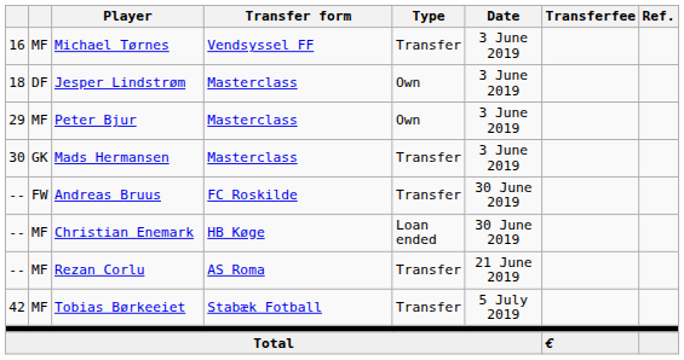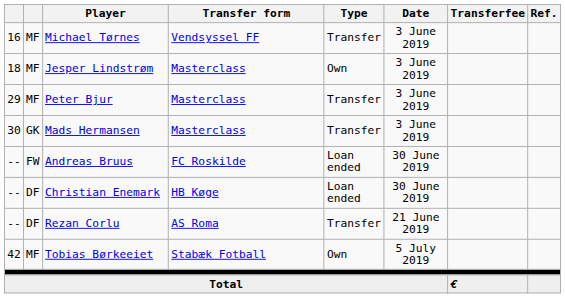 <table class="wikitable plainrowheaders sortable" style="font-size:95%">
 <tr>
 <th></th>
 <th></th>
 <th scope="col" style="width:200px;">Player</th>
 <th scope="col" style="width:250px;">Transfer form</th>
 <th>Type</th>
 <th scope="col" style="width:100px;">Date</th>
 <th>Transferfee</th>
 <th>Ref.</th>
 </tr>
 <tr>
 <td align="center">16</td>
 <td align="center">MF</td>
 <td> <a href='#'>Michael Tørnes</a></td>
 <td><a href='#'>Vendsyssel FF</a></td>
 <td>Transfer</td>
 <td align="center">3 June 2019</td>
 <td></td>
 <td align="center"></td>
 </tr>
 <tr>
 <td align="center">18</td>
-<td align="center">DF</td>
+<td align="center">MF</td>
 <td> <a href='#'>Jesper Lindstrøm</a></td>
 <td><a href='#'>Masterclass</a></td>
 <td>Own</td>
 <td align="center">3 June 2019</td>
 <td></td>
 <td align="center"></td>
 </tr>
 <tr>
 <td align="center">29</td>
 <td align="center">MF</td>
 <td> <a href='#'>Peter Bjur</a></td>
 <td><a href='#'>Masterclass</a></td>
-<td>Own</td>
+<td>Transfer</td>
 <td align="center">3 June 2019</td>
 <td></td>
 <td align="center"></td>
 </tr>
 <tr>
 <td align="center">30</td>
 <td align="center">GK</td>
 <td> <a href='#'>Mads Hermansen</a></td>
 <td><a href='#'>Masterclass</a></td>
 <td>Transfer</td>
 <td align="center">3 June 2019</td>
 <td></td>
 <td align="center"></td>
 </tr>
 <tr>
 <td align="center">--</td>
 <td align="center">FW</td>
 <td> <a href='#'>Andreas Bruus</a></td>
 <td><a href='#'>FC Roskilde</a></td>
-<td>Transfer</td>
+<td>Loan ended</td>
 <td align="center">30 June 2019</td>
 <td></td>
 <td align="center"></td>
 </tr>
 <tr>
 <td align="center">--</td>
-<td align="center">MF</td>
+<td align="center">DF</td>
 <td> <a href='#'>Christian Enemark</a></td>
 <td><a href='#'>HB Køge</a></td>
 <td>Loan ended</td>
 <td align="center">30 June 2019</td>
 <td></td>
 <td align="center"></td>
 </tr>
 <tr>
 <td align="center">--</td>
-<td align="center">MF</td>
+<td align="center">DF</td>
 <td> <a href='#'>Rezan Corlu</a></td>
 <td><a href='#'>AS Roma</a></td>
 <td>Transfer</td>
 <td align="center">21 June 2019</td>
 <td></td>
 <td align="center"></td>
 </tr>
 <tr>
 <td align="center">42</td>
 <td align="center">MF</td>
 <td> <a href='#'>Tobias Børkeeiet</a></td>
 <td><a href='#'>Stabæk Fotball</a></td>
-<td>Transfer</td>
+<td>Own</td>
 <td align="center">5 July 2019</td>
 <td></td>
 <td align="center"></td>
 </tr>
 <tr>
 <td bgcolor="black" colspan=8 align=center></td>
 </tr>
 <tr>
 </tr>
 <tr>
 <td bgcolor="#EFEFEF" colspan=6 align=center><strong>Total</strong></td>
 <td bgcolor="#EFEFEF"><strong><em> € </em></strong></td>
 <td bgcolor="#EFEFEF"></td>
 </tr>
 </table>
